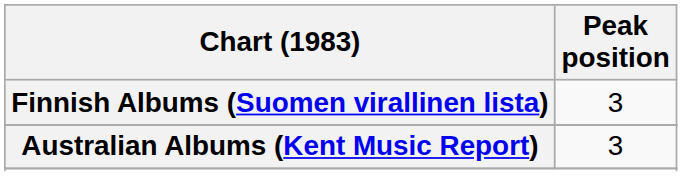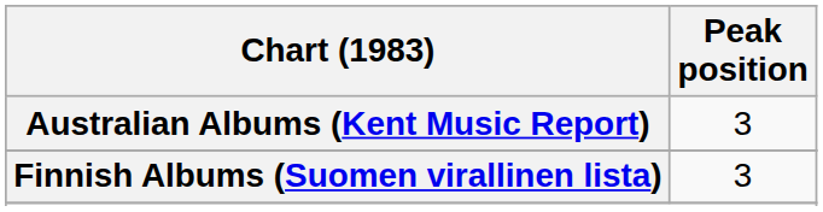 <table class="wikitable sortable plainrowheaders" style="text-align:center;">
 <tr>
 <th scope="col">Chart (1983)</th>
 <th scope="col">Peak<br>position</th>
 </tr>
 <tr>
-<th scope="row">Finnish Albums (<a href='#'>Suomen virallinen lista</a>)</th>
+<th scope="row">Australian Albums (<a href='#'>Kent Music Report</a>)</th>
 <td>3</td>
 </tr>
 <tr>
 </tr>
 <tr>
 </tr>
 <tr>
 </tr>
 <tr>
-<th scope="row">Australian Albums (<a href='#'>Kent Music Report</a>)</th>
+<th scope="row">Finnish Albums (<a href='#'>Suomen virallinen lista</a>)</th>
 <td>3</td>
 </tr>
 <tr>
 </tr>
 <tr>
 </tr>
 <tr>
 </tr>
 <tr>
 </tr>
 <tr>
 </tr>
 <tr>
 </tr>
 <tr>
 </tr>
 </table>
